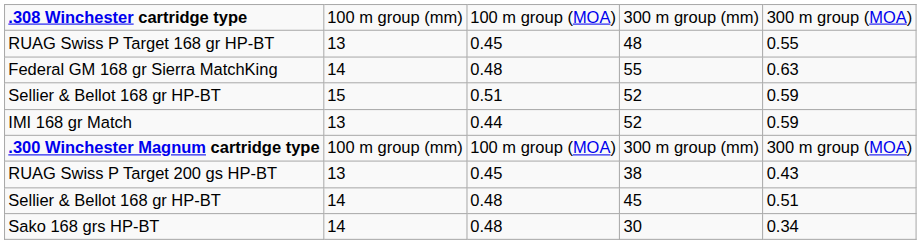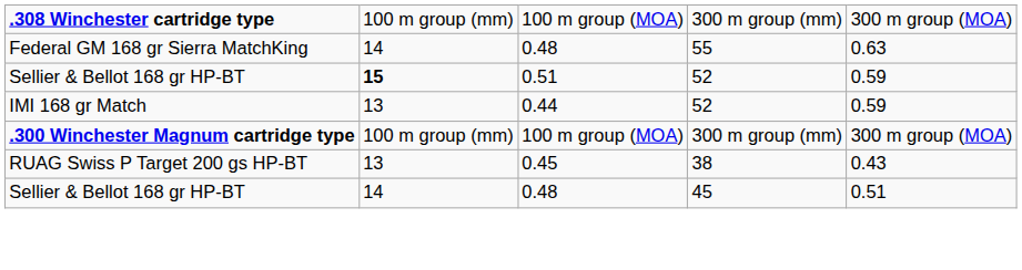 <table class="wikitable">
 <tr>
 <td><strong><a href='#'>.308 Winchester</a> cartridge type</strong></td>
 <td>100 m group (mm)</td>
 <td>100 m group (<a href='#'>MOA</a>)</td>
 <td>300 m group (mm)</td>
 <td>300 m group (<a href='#'>MOA</a>)</td>
-</tr>
-<tr>
-<td>RUAG Swiss P Target 168 gr HP-BT</td>
-<td>13</td>
-<td>0.45</td>
-<td>48</td>
-<td>0.55</td>
 </tr>
 <tr>
 <td>Federal GM 168 gr Sierra MatchKing</td>
 <td>14</td>
 <td>0.48</td>
 <td>55</td>
 <td>0.63</td>
 </tr>
 <tr>
 <td>Sellier & Bellot 168 gr HP-BT</td>
-<td>15</td>
+<td><strong>15</strong></td>
 <td>0.51</td>
 <td>52</td>
 <td>0.59</td>
 </tr>
 <tr>
 <td>IMI 168 gr Match</td>
 <td>13</td>
 <td>0.44</td>
 <td>52</td>
 <td>0.59</td>
 </tr>
 <tr>
 <td><strong><a href='#'>.300 Winchester Magnum</a> cartridge type</strong></td>
 <td>100 m group (mm)</td>
 <td>100 m group (<a href='#'>MOA</a>)</td>
 <td>300 m group (mm)</td>
 <td>300 m group (<a href='#'>MOA</a>)</td>
 </tr>
 <tr>
 <td>RUAG Swiss P Target 200 gs HP-BT</td>
 <td>13</td>
 <td>0.45</td>
 <td>38</td>
 <td>0.43</td>
 </tr>
 <tr>
 <td>Sellier & Bellot 168 gr HP-BT</td>
 <td>14</td>
 <td>0.48</td>
 <td>45</td>
 <td>0.51</td>
 </tr>
-<tr>
-<td>Sako 168 grs HP-BT</td>
-<td>14</td>
-<td>0.48</td>
-<td>30</td>
-<td>0.34</td>
-</tr>
 </table>
